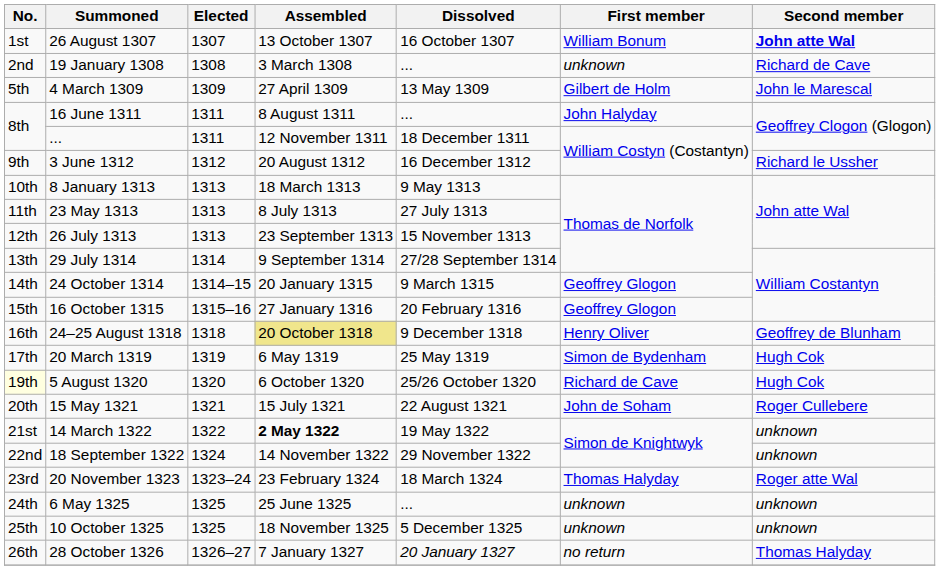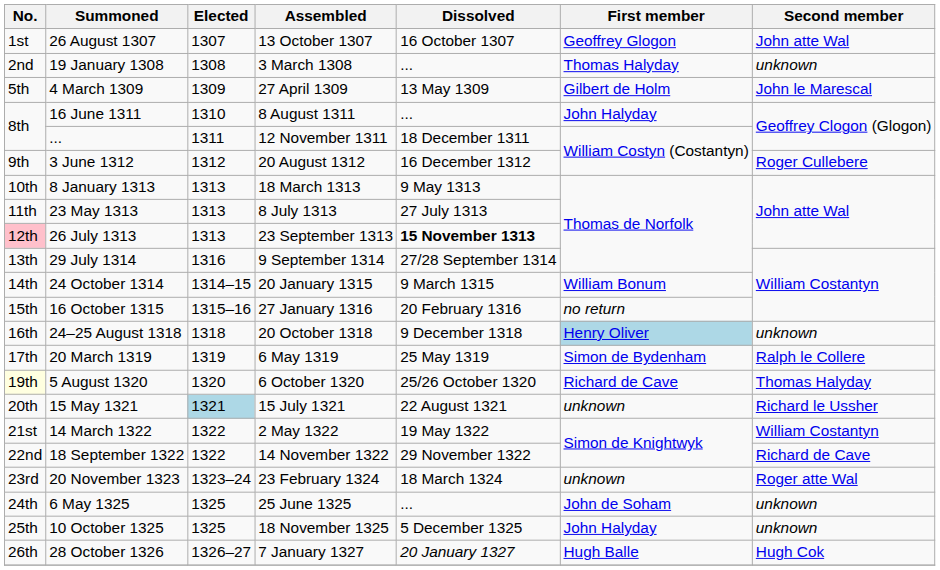 <table class="wikitable">
 <tr>
 <th>No.</th>
 <th>Summoned</th>
 <th>Elected</th>
 <th>Assembled</th>
 <th>Dissolved</th>
 <th>First member</th>
 <th>Second member</th>
 </tr>
 <tr>
 <td>1st</td>
 <td>26 August 1307</td>
 <td>1307</td>
 <td>13 October 1307</td>
 <td>16 October 1307</td>
-<td><a href='#'>William Bonum</a></td>
-<td><strong><a href='#'>John atte Wal</a></strong></td>
+<td><a href='#'>Geoffrey Glogon</a></td>
+<td><a href='#'>John atte Wal</a></td>
 </tr>
 <tr>
 <td>2nd</td>
 <td>19 January 1308</td>
 <td>1308</td>
 <td>3 March 1308</td>
 <td>...</td>
+<td><a href='#'>Thomas Halyday</a></td>
 <td><em>unknown</em></td>
-<td><a href='#'>Richard de Cave</a></td>
 </tr>
 <tr>
 <td>5th</td>
 <td>4 March 1309</td>
 <td>1309</td>
 <td>27 April 1309</td>
 <td>13 May 1309</td>
 <td><a href='#'>Gilbert de Holm</a></td>
 <td><a href='#'>John le Marescal</a></td>
 </tr>
 <tr>
 <td rowspan="2">8th</td>
 <td>16 June 1311</td>
-<td>1311</td>
+<td>1310</td>
 <td>8 August 1311</td>
 <td>...</td>
 <td><a href='#'>John Halyday</a></td>
 <td rowspan="2"><a href='#'>Geoffrey Clogon</a> (Glogon)</td>
 </tr>
 <tr>
 <td>...</td>
 <td>1311</td>
 <td>12 November 1311</td>
 <td>18 December 1311</td>
 <td rowspan="2"><a href='#'>William Costyn</a> (Costantyn)</td>
 </tr>
 <tr>
 <td>9th</td>
 <td>3 June 1312</td>
 <td>1312</td>
 <td>20 August 1312</td>
 <td>16 December 1312</td>
-<td><a href='#'>Richard le Ussher</a></td>
+<td><a href='#'>Roger Cullebere</a></td>
 </tr>
 <tr>
 <td>10th</td>
 <td>8 January 1313</td>
 <td>1313</td>
 <td>18 March 1313</td>
 <td>9 May 1313</td>
 <td rowspan="4"><a href='#'>Thomas de Norfolk</a></td>
 <td rowspan="3"><a href='#'>John atte Wal</a></td>
 </tr>
 <tr>
 <td>11th</td>
 <td>23 May 1313</td>
 <td>1313</td>
 <td>8 July 1313</td>
 <td>27 July 1313</td>
 </tr>
 <tr>
-<td>12th</td>
+<td style="background: pink;">12th</td>
 <td>26 July 1313</td>
 <td>1313</td>
 <td>23 September 1313</td>
-<td>15 November 1313</td>
+<td><strong>15 November 1313</strong></td>
 </tr>
 <tr>
 <td>13th</td>
 <td>29 July 1314</td>
-<td>1314</td>
+<td>1316</td>
 <td>9 September 1314</td>
 <td>27/28 September 1314</td>
 <td rowspan="3"><a href='#'>William Costantyn</a></td>
 </tr>
 <tr>
 <td>14th</td>
 <td>24 October 1314</td>
 <td>1314–15</td>
 <td>20 January 1315</td>
 <td>9 March 1315</td>
-<td><a href='#'>Geoffrey Glogon</a></td>
+<td><a href='#'>William Bonum</a></td>
 </tr>
 <tr>
 <td>15th</td>
 <td>16 October 1315</td>
 <td>1315–16</td>
 <td>27 January 1316</td>
 <td>20 February 1316</td>
-<td><a href='#'>Geoffrey Glogon</a></td>
+<td><em>no return</em></td>
 </tr>
 <tr>
 <td>16th</td>
 <td>24–25 August 1318</td>
 <td>1318</td>
-<td style="background: khaki;">20 October 1318</td>
+<td>20 October 1318</td>
 <td>9 December 1318</td>
-<td><a href='#'>Henry Oliver</a></td>
-<td><a href='#'>Geoffrey de Blunham</a></td>
+<td style="background: lightblue;"><a href='#'>Henry Oliver</a></td>
+<td><em>unknown</em></td>
 </tr>
 <tr>
 <td>17th</td>
 <td>20 March 1319</td>
 <td>1319</td>
 <td>6 May 1319</td>
 <td>25 May 1319</td>
 <td><a href='#'>Simon de Bydenham</a></td>
-<td><a href='#'>Hugh Cok</a> </td>
+<td><a href='#'>Ralph le Collere</a></td>
 </tr>
 <tr>
 <td style="background: lightyellow;">19th</td>
 <td>5 August 1320</td>
 <td>1320</td>
 <td>6 October 1320</td>
 <td>25/26 October 1320</td>
 <td><a href='#'>Richard de Cave</a></td>
-<td><a href='#'>Hugh Cok</a> </td>
+<td><a href='#'>Thomas Halyday</a></td>
 </tr>
 <tr>
 <td>20th</td>
 <td>15 May 1321</td>
-<td>1321</td>
+<td style="background: lightblue;">1321</td>
 <td>15 July 1321</td>
 <td>22 August 1321</td>
-<td><a href='#'>John de Soham</a></td>
-<td><a href='#'>Roger Cullebere</a></td>
+<td><em>unknown</em></td>
+<td><a href='#'>Richard le Ussher</a></td>
 </tr>
 <tr>
 <td>21st</td>
 <td>14 March 1322</td>
 <td>1322</td>
-<td><strong>2 May 1322</strong></td>
+<td>2 May 1322</td>
 <td>19 May 1322</td>
 <td rowspan="2"><a href='#'>Simon de Knightwyk</a></td>
-<td><em>unknown</em></td>
+<td><a href='#'>William Costantyn</a></td>
 </tr>
 <tr>
 <td>22nd</td>
 <td>18 September 1322</td>
-<td>1324</td>
+<td>1322</td>
 <td>14 November 1322</td>
 <td>29 November 1322</td>
-<td><em>unknown</em></td>
+<td><a href='#'>Richard de Cave</a></td>
 </tr>
 <tr>
 <td>23rd</td>
 <td>20 November 1323</td>
 <td>1323–24</td>
 <td>23 February 1324</td>
 <td>18 March 1324</td>
-<td><a href='#'>Thomas Halyday</a></td>
+<td><em>unknown</em></td>
 <td><a href='#'>Roger atte Wal</a></td>
 </tr>
 <tr>
 <td>24th</td>
 <td>6 May 1325</td>
 <td>1325</td>
 <td>25 June 1325</td>
 <td>...</td>
-<td><em>unknown</em></td>
+<td><a href='#'>John de Soham</a></td>
 <td><em>unknown</em></td>
 </tr>
 <tr>
 <td>25th</td>
 <td>10 October 1325</td>
 <td>1325</td>
 <td>18 November 1325</td>
 <td>5 December 1325</td>
-<td><em>unknown</em></td>
+<td><a href='#'>John Halyday</a></td>
 <td><em>unknown</em></td>
 </tr>
 <tr>
 <td>26th</td>
 <td>28 October 1326</td>
 <td>1326–27</td>
 <td>7 January 1327</td>
 <td><em>20 January 1327</em></td>
-<td><em>no return</em></td>
-<td><a href='#'>Thomas Halyday</a></td>
+<td><a href='#'>Hugh Balle</a></td>
+<td><a href='#'>Hugh Cok</a> </td>
 </tr>
 <tr>
 </tr>
 </table>
